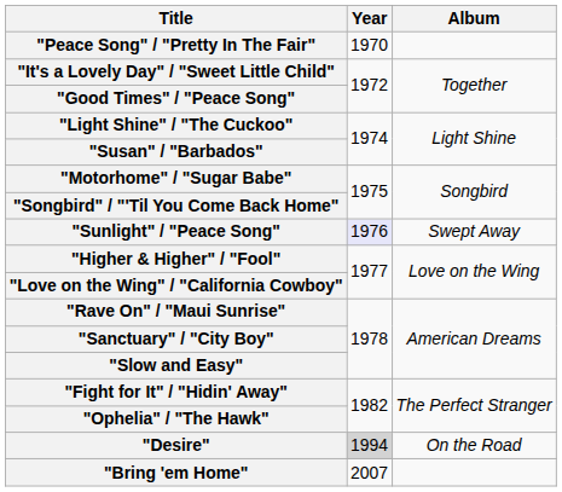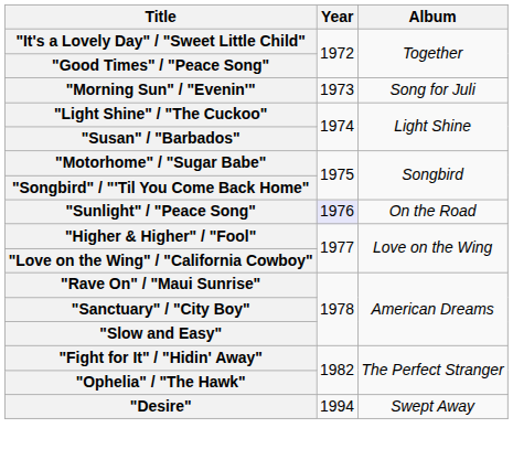 <table class="wikitable plainrowheaders" style="text-align:center;">
 <tr>
 <th scope="col" rowspan="1">Title</th>
 <th scope="col" rowspan="1">Year</th>
 <th scope="col" rowspan="1">Album</th>
-</tr>
-<tr>
-<th scope="row">"Peace Song" / "Pretty In The Fair"</th>
-<td>1970</td>
-<td></td>
 </tr>
 <tr>
 <th scope="row">"It's a Lovely Day" / "Sweet Little Child"</th>
 <td rowspan="2">1972</td>
 <td rowspan="2"><em>Together</em></td>
 </tr>
 <tr>
 <th scope="row">"Good Times" / "Peace Song"</th>
+</tr>
+<tr>
+<th scope="row">"Morning Sun" / "Evenin'"</th>
+<td>1973</td>
+<td><em>Song for Juli</em></td>
 </tr>
 <tr>
 <th scope="row">"Light Shine" / "The Cuckoo"</th>
 <td rowspan="2">1974</td>
 <td rowspan="2"><em>Light Shine</em></td>
 </tr>
 <tr>
 <th scope="row">"Susan" / "Barbados"</th>
 </tr>
 <tr>
 <th scope="row">"Motorhome" / "Sugar Babe"</th>
 <td rowspan="2">1975</td>
 <td rowspan="2"><em>Songbird</em></td>
 </tr>
 <tr>
 <th scope="row">"Songbird" / "'Til You Come Back Home"</th>
 </tr>
 <tr>
 <th scope="row">"Sunlight" / "Peace Song"</th>
 <td style="background: lavender;">1976</td>
-<td><em>Swept Away</em></td>
+<td><em>On the Road</em></td>
 </tr>
 <tr>
 <th scope="row">"Higher & Higher" / "Fool"</th>
 <td rowspan="2">1977</td>
 <td rowspan="2"><em>Love on the Wing</em></td>
 </tr>
 <tr>
 <th scope="row">"Love on the Wing" / "California Cowboy"</th>
 </tr>
 <tr>
 <th scope="row">"Rave On" / "Maui Sunrise"</th>
 <td rowspan="3">1978</td>
 <td rowspan="3"><em>American Dreams</em></td>
 </tr>
 <tr>
 <th scope="row">"Sanctuary" / "City Boy"</th>
 </tr>
 <tr>
 <th scope="row">"Slow and Easy" </th>
 </tr>
 <tr>
 <th scope="row">"Fight for It"  / "Hidin' Away" </th>
 <td rowspan="2">1982</td>
 <td rowspan="2"><em>The Perfect Stranger</em></td>
 </tr>
 <tr>
 <th scope="row">"Ophelia" / "The Hawk"</th>
 </tr>
 <tr>
 <th scope="row">"Desire"</th>
-<td style="background: lightgrey;">1994</td>
-<td><em>On the Road</em></td>
-</tr>
-<tr>
-<th scope="row">"Bring 'em Home"</th>
-<td>2007</td>
-<td></td>
+<td>1994</td>
+<td><em>Swept Away</em></td>
 </tr>
 </table>
